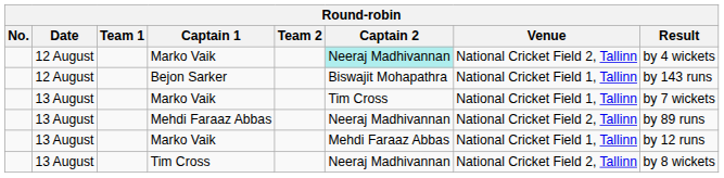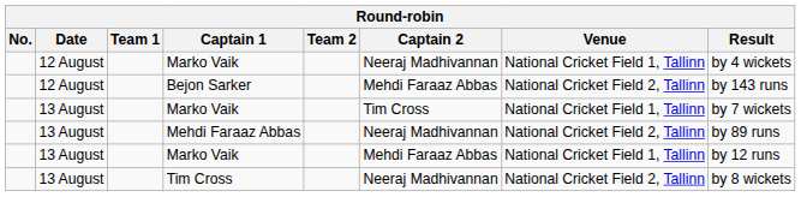 <table class="wikitable">
 <tr>
 <th colspan="9">Round-robin</th>
 </tr>
 <tr>
 <th>No.</th>
 <th>Date</th>
 <th>Team 1</th>
 <th>Captain 1</th>
 <th>Team 2</th>
 <th>Captain 2</th>
 <th>Venue</th>
 <th>Result</th>
 </tr>
 <tr>
 <td></td>
 <td>12 August</td>
 <td></td>
 <td>Marko Vaik</td>
 <td></td>
-<td style="background: paleturquoise;">Neeraj Madhivannan</td>
-<td>National Cricket Field 2, <a href='#'>Tallinn</a></td>
+<td>Neeraj Madhivannan</td>
+<td>National Cricket Field 1, <a href='#'>Tallinn</a></td>
 <td> by 4 wickets</td>
 </tr>
 <tr>
 <td></td>
 <td>12 August</td>
 <td></td>
 <td>Bejon Sarker</td>
 <td></td>
-<td>Biswajit Mohapathra</td>
-<td>National Cricket Field 1, <a href='#'>Tallinn</a></td>
+<td>Mehdi Faraaz Abbas</td>
+<td>National Cricket Field 2, <a href='#'>Tallinn</a></td>
 <td> by 143 runs</td>
 </tr>
 <tr>
 <td></td>
 <td>13 August</td>
 <td></td>
 <td>Marko Vaik</td>
 <td></td>
 <td>Tim Cross</td>
 <td>National Cricket Field 1, <a href='#'>Tallinn</a></td>
 <td> by 7 wickets</td>
 </tr>
 <tr>
 <td></td>
 <td>13 August</td>
 <td></td>
 <td>Mehdi Faraaz Abbas</td>
 <td></td>
 <td>Neeraj Madhivannan</td>
 <td>National Cricket Field 2, <a href='#'>Tallinn</a></td>
 <td> by 89 runs</td>
 </tr>
 <tr>
 <td></td>
 <td>13 August</td>
 <td></td>
 <td>Marko Vaik</td>
 <td></td>
 <td>Mehdi Faraaz Abbas</td>
 <td>National Cricket Field 1, <a href='#'>Tallinn</a></td>
 <td> by 12 runs</td>
 </tr>
 <tr>
 <td></td>
 <td>13 August</td>
 <td></td>
 <td>Tim Cross</td>
 <td></td>
 <td>Neeraj Madhivannan</td>
 <td>National Cricket Field 2, <a href='#'>Tallinn</a></td>
 <td> by 8 wickets</td>
 </tr>
 </table>
